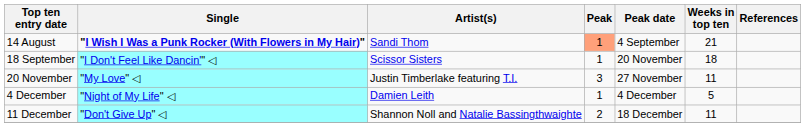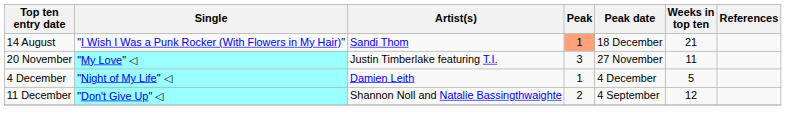 <table class="wikitable sortable">
 <tr>
 <th>Top ten<br>entry date</th>
 <th>Single</th>
 <th>Artist(s)</th>
 <th data-sort-type="number">Peak</th>
 <th>Peak date</th>
 <th data-sort-type="number">Weeks in<br>top ten</th>
 <th>References</th>
 </tr>
 <tr>
 <td>14 August</td>
-<td><strong>"<a href='#'>I Wish I Was a Punk Rocker (With Flowers in My Hair)</a>"</strong></td>
+<td>"<a href='#'>I Wish I Was a Punk Rocker (With Flowers in My Hair)</a>"</td>
 <td><a href='#'>Sandi Thom</a></td>
 <td style="background: lightsalmon; text-align:center;">1</td>
-<td>4 September</td>
+<td>18 December</td>
 <td style="text-align:center;">21</td>
-<td style="text-align:center;"></td>
-</tr>
-<tr>
-<td>18 September</td>
-<td style="background:#9ff;">"<a href='#'>I Don't Feel Like Dancin'</a>" ◁</td>
-<td><a href='#'>Scissor Sisters</a></td>
-<td style="text-align:center;">1</td>
-<td>20 November</td>
-<td style="text-align:center;">18</td>
 <td style="text-align:center;"></td>
 </tr>
 <tr>
 <td>20 November</td>
 <td style="background:#9ff;">"<a href='#'>My Love</a>" ◁</td>
 <td>Justin Timberlake featuring <a href='#'>T.I.</a></td>
 <td style="text-align:center;">3</td>
 <td>27 November</td>
 <td style="text-align:center;">11</td>
 <td style="text-align:center;"></td>
 </tr>
 <tr>
 <td>4 December</td>
 <td style="background:#9ff;">"<a href='#'>Night of My Life</a>" ◁</td>
 <td><a href='#'>Damien Leith</a></td>
 <td style="text-align:center;">1</td>
 <td>4 December</td>
 <td style="text-align:center;">5</td>
 <td style="text-align:center;"></td>
 </tr>
 <tr>
 <td>11 December</td>
 <td style="background:#9ff;">"<a href='#'>Don't Give Up</a>" ◁</td>
 <td>Shannon Noll and <a href='#'>Natalie Bassingthwaighte</a></td>
 <td style="text-align:center;">2</td>
-<td>18 December</td>
-<td style="text-align:center;">11</td>
+<td>4 September</td>
+<td style="text-align:center;">12</td>
 <td style="text-align:center;"></td>
 </tr>
 <tr>
 </tr>
 </table>
